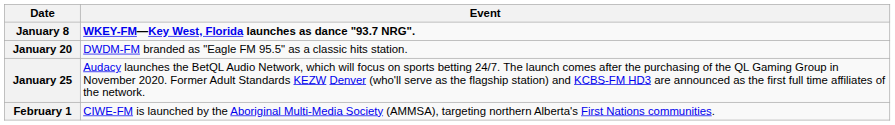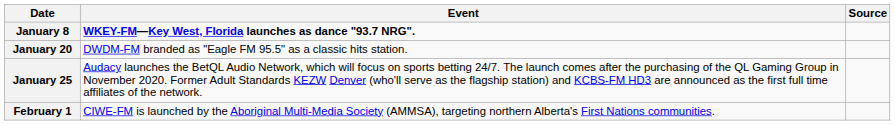 <table class=wikitable>
 <tr>
 <th width=100>Date</th>
 <th>Event</th>
+<th>Source</th>
 </tr>
 <tr>
 <th>January 8</th>
 <td><strong><a href='#'>WKEY-FM</a>—<a href='#'>Key West, Florida</a> launches as dance "93.7 NRG".</strong></td>
+<td></td>
 </tr>
 <tr>
 <th>January 20</th>
 <td><a href='#'>DWDM-FM</a> branded as "Eagle FM 95.5" as a classic hits station.</td>
+<td></td>
 </tr>
 <tr>
 <th>January 25</th>
 <td><a href='#'>Audacy</a> launches the BetQL Audio Network, which will focus on sports betting 24/7. The launch comes after the purchasing of the QL Gaming Group in November 2020. Former Adult Standards <a href='#'>KEZW</a> <a href='#'>Denver</a> (who'll serve as the flagship station) and <a href='#'>KCBS-FM HD3</a> are announced as the first full time affiliates of the network.</td>
+<td></td>
 </tr>
 <tr>
 <th>February 1</th>
 <td><a href='#'>CIWE-FM</a> is launched by the <a href='#'>Aboriginal Multi-Media Society</a> (AMMSA), targeting northern Alberta's <a href='#'>First Nations communities</a>.</td>
+<td></td>
 </tr>
 </table>
